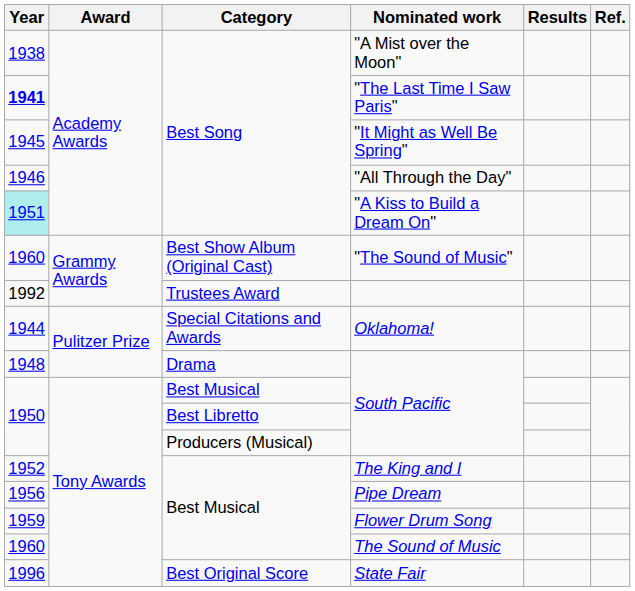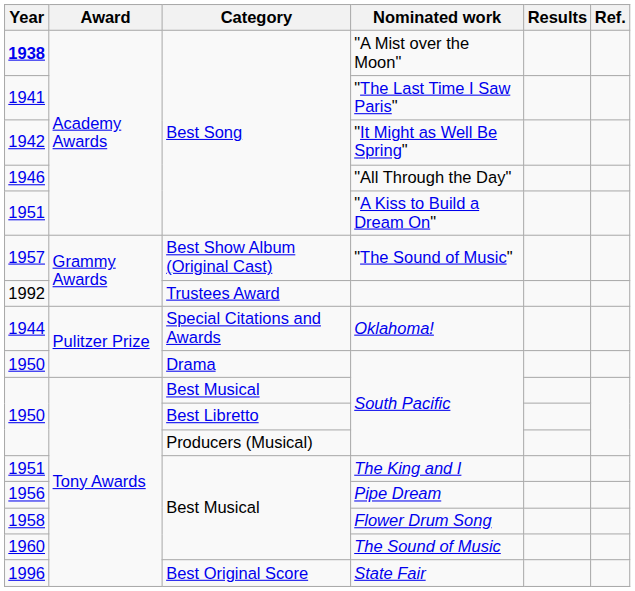 <table class="wikitable">
 <tr>
 <th>Year</th>
 <th>Award</th>
 <th>Category</th>
 <th>Nominated work</th>
 <th>Results</th>
 <th>Ref.</th>
 </tr>
 <tr>
-<td><a href='#'>1938</a></td>
+<td><strong><a href='#'>1938</a></strong></td>
 <td rowspan="5"><a href='#'>Academy Awards</a></td>
 <td rowspan="5"><a href='#'>Best Song</a></td>
 <td>"A Mist over the Moon" </td>
 <td></td>
 <td align="center"></td>
 </tr>
 <tr>
-<td><strong><a href='#'>1941</a></strong></td>
+<td><a href='#'>1941</a></td>
 <td>"<a href='#'>The Last Time I Saw Paris</a>" </td>
 <td></td>
 <td align="center"></td>
 </tr>
 <tr>
-<td><a href='#'>1945</a></td>
+<td><a href='#'>1942</a></td>
 <td>"<a href='#'>It Might as Well Be Spring</a>" </td>
 <td></td>
 <td align="center"></td>
 </tr>
 <tr>
 <td><a href='#'>1946</a></td>
 <td>"All Through the Day" </td>
 <td></td>
 <td align="center"></td>
 </tr>
 <tr>
-<td style="background: paleturquoise;"><a href='#'>1951</a></td>
+<td><a href='#'>1951</a></td>
 <td>"<a href='#'>A Kiss to Build a Dream On</a>" </td>
 <td></td>
 <td align="center"></td>
 </tr>
 <tr>
-<td><a href='#'>1960</a></td>
+<td><a href='#'>1957</a></td>
 <td rowspan="2"><a href='#'>Grammy Awards</a></td>
 <td><a href='#'>Best Show Album (Original Cast)</a></td>
 <td>"<a href='#'>The Sound of Music</a>"</td>
 <td></td>
 <td align="center"></td>
 </tr>
 <tr>
 <td>1992</td>
 <td><a href='#'>Trustees Award</a></td>
 <td></td>
 <td></td>
 <td align="center"></td>
 </tr>
 <tr>
 <td><a href='#'>1944</a></td>
 <td rowspan="2"><a href='#'>Pulitzer Prize</a></td>
 <td><a href='#'>Special Citations and Awards</a></td>
 <td><em><a href='#'>Oklahoma!</a></em></td>
 <td></td>
 <td align="center"></td>
 </tr>
 <tr>
-<td><a href='#'>1948</a></td>
+<td><a href='#'>1950</a></td>
 <td><a href='#'>Drama</a></td>
 <td rowspan="4"><em><a href='#'>South Pacific</a></em></td>
 <td></td>
 <td align="center"></td>
 </tr>
 <tr>
 <td rowspan="3"><a href='#'>1950</a></td>
 <td rowspan="8"><a href='#'>Tony Awards</a></td>
 <td><a href='#'>Best Musical</a></td>
 <td></td>
 <td align="center" rowspan="3"></td>
 </tr>
 <tr>
 <td><a href='#'>Best Libretto</a></td>
 <td></td>
 </tr>
 <tr>
 <td>Producers (Musical)</td>
 <td></td>
 </tr>
 <tr>
-<td><a href='#'>1952</a></td>
+<td><a href='#'>1951</a></td>
 <td rowspan="4">Best Musical</td>
 <td><em><a href='#'>The King and I</a></em></td>
 <td></td>
 <td align="center"></td>
 </tr>
 <tr>
 <td><a href='#'>1956</a></td>
 <td><em><a href='#'>Pipe Dream</a></em></td>
 <td></td>
 <td align="center"></td>
 </tr>
 <tr>
-<td><a href='#'>1959</a></td>
+<td><a href='#'>1958</a></td>
 <td><em><a href='#'>Flower Drum Song</a></em></td>
 <td></td>
 <td align="center"></td>
 </tr>
 <tr>
 <td><a href='#'>1960</a></td>
 <td><em><a href='#'>The Sound of Music</a></em></td>
 <td></td>
 <td align="center"></td>
 </tr>
 <tr>
 <td><a href='#'>1996</a></td>
 <td><a href='#'>Best Original Score</a></td>
 <td><em><a href='#'>State Fair</a></em></td>
 <td></td>
 <td align="center"></td>
 </tr>
 </table>
